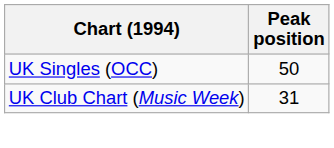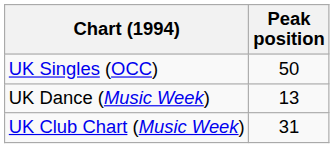 <table class="wikitable">
 <tr>
 <th>Chart (1994)</th>
 <th>Peak<br>position</th>
 </tr>
 <tr>
 <td><a href='#'>UK Singles</a> (<a href='#'>OCC</a>)</td>
 <td align="center">50</td>
 </tr>
 <tr>
+<td>UK Dance (<em><a href='#'>Music Week</a></em>)</td>
+<td align="center">13</td>
+</tr>
+<tr>
 <td><a href='#'>UK Club Chart</a> (<em><a href='#'>Music Week</a></em>)</td>
 <td align="center">31</td>
 </tr>
 </table>
